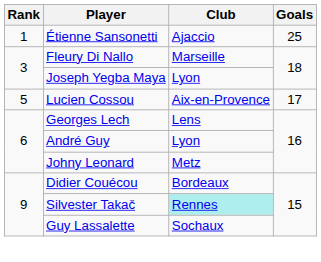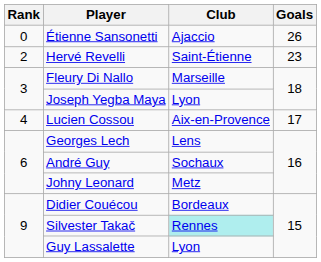 <table class="wikitable" style="text-align:center">
 <tr>
 <th>Rank</th>
 <th>Player</th>
 <th>Club</th>
 <th>Goals</th>
 </tr>
 <tr>
-<td>1</td>
+<td>0</td>
 <td align="left"> <a href='#'>Étienne Sansonetti</a></td>
 <td align="left"><a href='#'>Ajaccio</a></td>
-<td>25</td>
+<td>26</td>
+</tr>
+<tr>
+<td>2</td>
+<td align="left"> <a href='#'>Hervé Revelli</a></td>
+<td align="left"><a href='#'>Saint-Étienne</a></td>
+<td>23</td>
 </tr>
 <tr>
 <td rowspan="2">3</td>
 <td align="left"> <a href='#'>Fleury Di Nallo</a></td>
 <td align="left"><a href='#'>Marseille</a></td>
 <td rowspan="2">18</td>
 </tr>
 <tr>
 <td align="left"> <a href='#'>Joseph Yegba Maya</a></td>
 <td align="left"><a href='#'>Lyon</a></td>
 </tr>
 <tr>
-<td>5</td>
+<td>4</td>
 <td align="left"> <a href='#'>Lucien Cossou</a></td>
 <td align="left"><a href='#'>Aix-en-Provence</a></td>
 <td>17</td>
 </tr>
 <tr>
 <td rowspan="3">6</td>
 <td align="left"> <a href='#'>Georges Lech</a></td>
 <td align="left"><a href='#'>Lens</a></td>
 <td rowspan="3">16</td>
 </tr>
 <tr>
 <td align="left"> <a href='#'>André Guy</a></td>
-<td align="left"><a href='#'>Lyon</a></td>
+<td align="left"><a href='#'>Sochaux</a></td>
 </tr>
 <tr>
 <td align="left"> <a href='#'>Johny Leonard</a></td>
 <td align="left"><a href='#'>Metz</a></td>
 </tr>
 <tr>
 <td rowspan="3">9</td>
 <td align="left"> <a href='#'>Didier Couécou</a></td>
 <td align="left"><a href='#'>Bordeaux</a></td>
 <td rowspan="3">15</td>
 </tr>
 <tr>
 <td align="left"> <a href='#'>Silvester Takač</a></td>
 <td align="left" style="background: paleturquoise;"><a href='#'>Rennes</a></td>
 </tr>
 <tr>
 <td align="left"> <a href='#'>Guy Lassalette</a></td>
-<td align="left"><a href='#'>Sochaux</a></td>
+<td align="left"><a href='#'>Lyon</a></td>
 </tr>
 </table>
